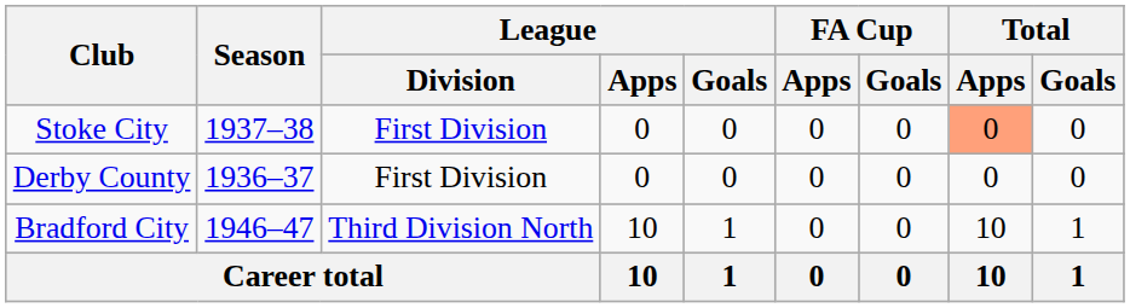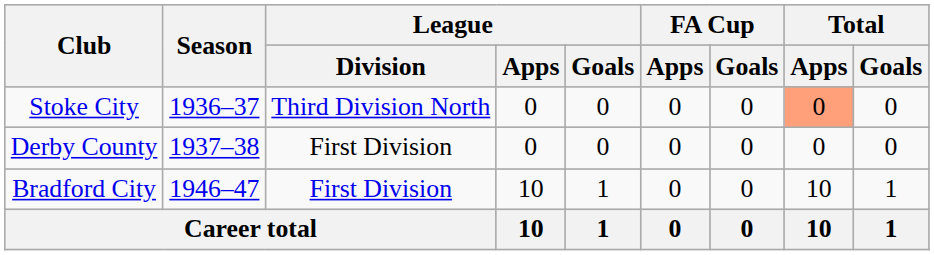 <table class="wikitable" style="text-align: center;">
 <tr>
 <th rowspan="2">Club</th>
 <th rowspan="2">Season</th>
 <th colspan="3">League</th>
 <th colspan="2">FA Cup</th>
 <th colspan="2">Total</th>
 </tr>
 <tr>
 <th>Division</th>
 <th>Apps</th>
 <th>Goals</th>
 <th>Apps</th>
 <th>Goals</th>
 <th>Apps</th>
 <th>Goals</th>
 </tr>
 <tr>
 <td><a href='#'>Stoke City</a></td>
-<td><a href='#'>1937–38</a></td>
-<td><a href='#'>First Division</a></td>
+<td><a href='#'>1936–37</a></td>
+<td><a href='#'>Third Division North</a></td>
 <td>0</td>
 <td>0</td>
 <td>0</td>
 <td>0</td>
 <td style="background: lightsalmon;">0</td>
 <td>0</td>
 </tr>
 <tr>
 <td><a href='#'>Derby County</a></td>
-<td><a href='#'>1936–37</a></td>
+<td><a href='#'>1937–38</a></td>
 <td>First Division</td>
 <td>0</td>
 <td>0</td>
 <td>0</td>
 <td>0</td>
 <td>0</td>
 <td>0</td>
 </tr>
 <tr>
 <td><a href='#'>Bradford City</a></td>
 <td><a href='#'>1946–47</a></td>
-<td><a href='#'>Third Division North</a></td>
+<td><a href='#'>First Division</a></td>
 <td>10</td>
 <td>1</td>
 <td>0</td>
 <td>0</td>
 <td>10</td>
 <td>1</td>
 </tr>
 <tr>
 <th colspan="3">Career total</th>
 <th>10</th>
 <th>1</th>
 <th>0</th>
 <th>0</th>
 <th>10</th>
 <th>1</th>
 </tr>
 </table>
